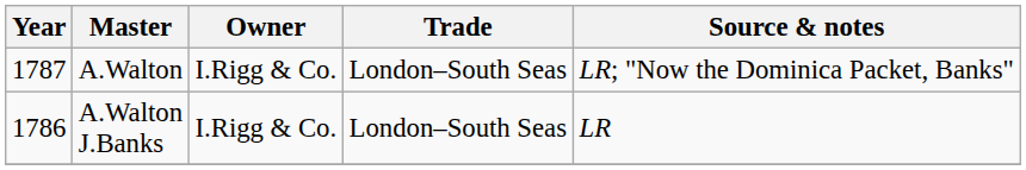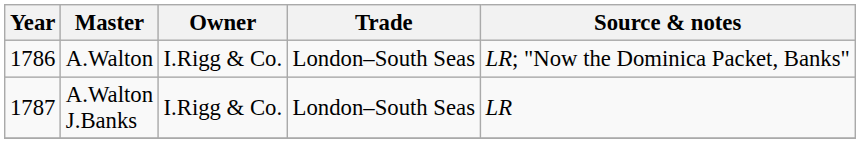 <table class=" wikitable">
 <tr>
 <th>Year</th>
 <th>Master</th>
 <th>Owner</th>
 <th>Trade</th>
 <th>Source & notes</th>
 </tr>
 <tr>
-<td>1787</td>
+<td>1786</td>
 <td>A.Walton</td>
 <td>I.Rigg & Co.</td>
 <td>London–South Seas</td>
 <td><em>LR</em>; "Now the Dominica Packet, Banks"</td>
 </tr>
 <tr>
-<td>1786</td>
+<td>1787</td>
 <td>A.Walton<br>J.Banks</td>
 <td>I.Rigg & Co.</td>
 <td>London–South Seas</td>
 <td><em>LR</em></td>
 </tr>
 <tr>
 </tr>
 </table>
